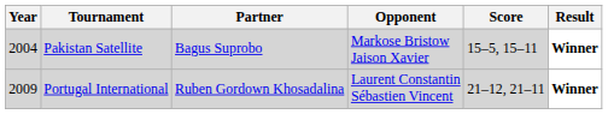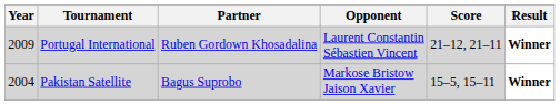 <table class="sortable wikitable" style="font-size: 90%;">
 <tr>
 <th>Year</th>
 <th>Tournament</th>
 <th>Partner</th>
 <th>Opponent</th>
 <th>Score</th>
 <th>Result</th>
 </tr>
 <tr style="background:#D5D5D5">
+<td align="center">2009</td>
+<td align="left"><a href='#'>Portugal International</a></td>
+<td align="left"> <a href='#'>Ruben Gordown Khosadalina</a></td>
+<td align="left"> <a href='#'>Laurent Constantin</a><br> <a href='#'>Sébastien Vincent</a></td>
+<td align="left">21–12, 21–11</td>
+<td style="text-align:left; background:white"> <strong>Winner</strong></td>
+</tr>
+<tr style="background:#D5D5D5">
 <td align="center">2004</td>
 <td align="left"><a href='#'>Pakistan Satellite</a></td>
 <td align="left"> <a href='#'>Bagus Suprobo</a></td>
 <td align="left"> <a href='#'>Markose Bristow</a><br> <a href='#'>Jaison Xavier</a></td>
 <td align="left">15–5, 15–11</td>
 <td style="text-align:left; background:white"> <strong>Winner</strong></td>
 </tr>
-<tr style="background:#D5D5D5">
-<td align="center">2009</td>
-<td align="left"><a href='#'>Portugal International</a></td>
-<td align="left"> <a href='#'>Ruben Gordown Khosadalina</a></td>
-<td align="left"> <a href='#'>Laurent Constantin</a><br> <a href='#'>Sébastien Vincent</a></td>
-<td align="left">21–12, 21–11</td>
-<td style="text-align:left; background:white"> <strong>Winner</strong></td>
-</tr>
 </table>
